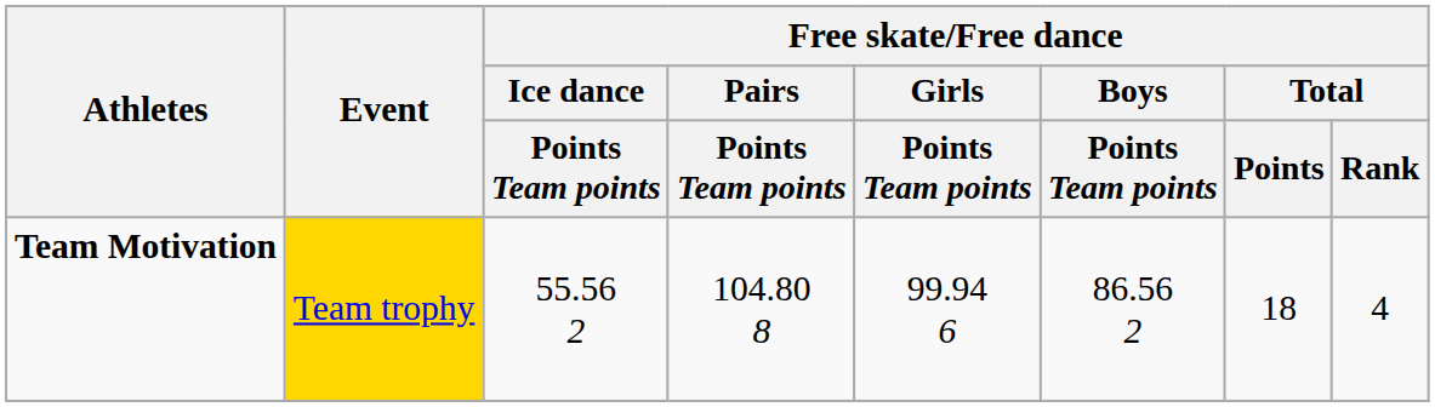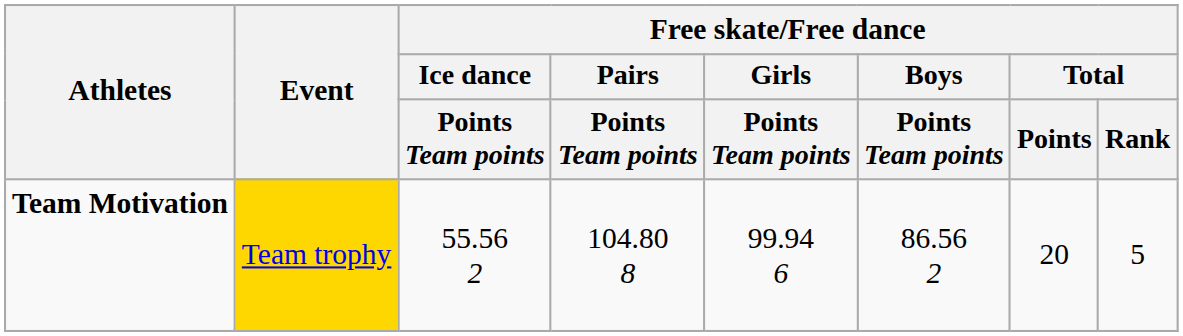 <table class="wikitable" style="font-size:90%">
 <tr>
 <th rowspan=3>Athletes</th>
 <th rowspan=3>Event</th>
 <th colspan=6>Free skate/Free dance</th>
 </tr>
 <tr style="font-size:95%">
 <th>Ice dance</th>
 <th>Pairs</th>
 <th>Girls</th>
 <th>Boys</th>
 <th colspan=2>Total</th>
 </tr>
 <tr style="font-size:95%">
 <th>Points<br><em>Team points</em></th>
 <th>Points<br><em>Team points</em></th>
 <th>Points<br><em>Team points</em></th>
 <th>Points<br><em>Team points</em></th>
 <th>Points</th>
 <th>Rank</th>
 </tr>
 <tr align=center>
 <td align=left><strong>Team Motivation</strong><br><br><br><br></td>
 <td align=left style="background: gold;"><a href='#'>Team trophy</a></td>
 <td>55.56<br><em>2</em></td>
 <td>104.80<br><em>8</em></td>
 <td>99.94<br><em>6</em></td>
 <td>86.56<br><em>2</em></td>
-<td>18</td>
-<td>4</td>
+<td>20</td>
+<td>5</td>
 </tr>
 </table>
